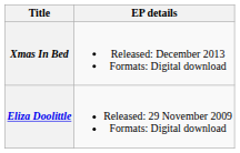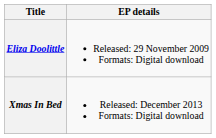 <table class="wikitable plainrowheaders" style="text-align:center;">
 <tr>
 <th scope="col">Title</th>
 <th scope="col">EP details</th>
 </tr>
 <tr>
+<th scope="row"><em><a href='#'>Eliza Doolittle</a></em></th>
+<td><br><ul><li>Released: 29 November 2009</li><li>Formats: Digital download</li></ul></td>
+</tr>
+<tr>
 <th scope="row"><em>Xmas In Bed</em></th>
 <td><br><ul><li>Released: December 2013</li><li>Formats: Digital download</li></ul></td>
 </tr>
-<tr>
-<th scope="row"><em><a href='#'>Eliza Doolittle</a></em></th>
-<td><br><ul><li>Released: 29 November 2009</li><li>Formats: Digital download</li></ul></td>
-</tr>
 </table>
